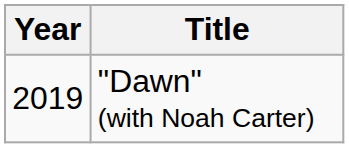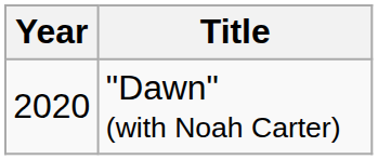 <table class="wikitable">
 <tr>
 <th align="center" width="10">Year</th>
 <th align="center" width="120">Title</th>
 </tr>
 <tr>
-<td style="text-align:center;">2019</td>
+<td style="text-align:center;">2020</td>
 <td>"Dawn" <br><small>(with Noah Carter)</small></td>
 </tr>
 </table>
